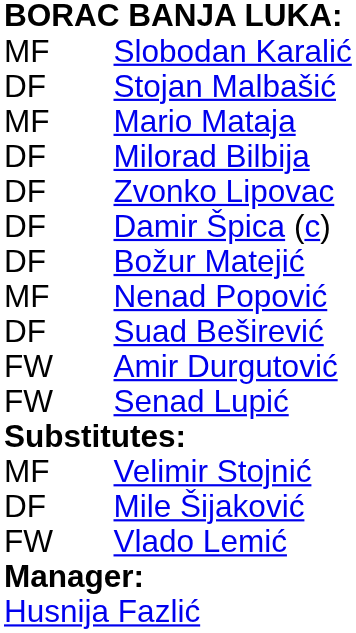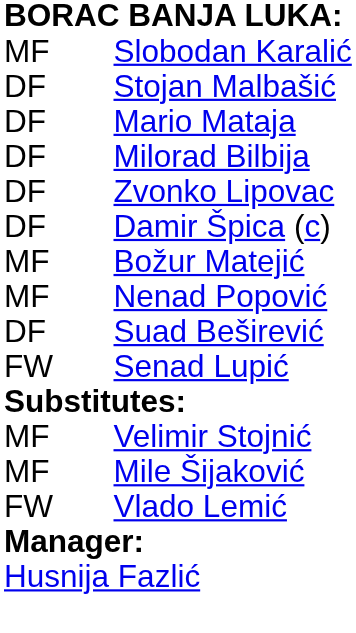 <table style="font-size: 90%" cellspacing="0" cellpadding="0">
 <tr>
 <td colspan="4"><strong>BORAC BANJA LUKA:</strong></td>
 </tr>
 <tr>
 <th width="25"></th>
 <th width="25"></th>
 <th width="200"></th>
 <th></th>
 </tr>
 <tr>
 <td>MF</td>
 <td><strong></strong></td>
 <td> <a href='#'>Slobodan Karalić</a></td>
 </tr>
 <tr>
 <td>DF</td>
 <td><strong></strong></td>
 <td> <a href='#'>Stojan Malbašić</a></td>
 </tr>
 <tr>
-<td>MF</td>
+<td>DF</td>
 <td><strong></strong></td>
 <td> <a href='#'>Mario Mataja</a></td>
 </tr>
 <tr>
 <td>DF</td>
 <td><strong></strong></td>
 <td> <a href='#'>Milorad Bilbija</a></td>
 </tr>
 <tr>
 <td>DF</td>
 <td><strong></strong></td>
 <td> <a href='#'>Zvonko Lipovac</a></td>
 </tr>
 <tr>
 <td>DF</td>
 <td><strong></strong></td>
 <td> <a href='#'>Damir Špica</a> (<a href='#'>c</a>)</td>
 </tr>
 <tr>
-<td>DF</td>
+<td>MF</td>
 <td><strong></strong></td>
 <td> <a href='#'>Božur Matejić</a></td>
 </tr>
 <tr>
 <td>MF</td>
 <td><strong></strong></td>
 <td> <a href='#'>Nenad Popović</a></td>
 </tr>
 <tr>
 <td>DF</td>
 <td><strong></strong></td>
 <td> <a href='#'>Suad Beširević</a></td>
 </tr>
 <tr>
 <td>FW</td>
 <td><strong></strong></td>
-<td> <a href='#'>Amir Durgutović</a></td>
-<td></td>
-</tr>
-<tr>
-<td>FW</td>
-<td><strong></strong></td>
 <td> <a href='#'>Senad Lupić</a></td>
 <td></td>
 </tr>
 <tr>
 <td colspan=4><strong>Substitutes:</strong></td>
 </tr>
 <tr>
 <td>MF</td>
 <td><strong></strong></td>
 <td> <a href='#'>Velimir Stojnić</a></td>
 </tr>
 <tr>
-<td>DF</td>
+<td>MF</td>
 <td><strong></strong></td>
 <td> <a href='#'>Mile Šijaković</a></td>
 <td></td>
 </tr>
 <tr>
 <td>FW</td>
 <td><strong></strong></td>
 <td> <a href='#'>Vlado Lemić</a></td>
 <td></td>
 </tr>
 <tr>
 <td colspan=4><strong>Manager:</strong></td>
 </tr>
 <tr>
 <td colspan="4"> <a href='#'>Husnija Fazlić</a></td>
 </tr>
 </table>
